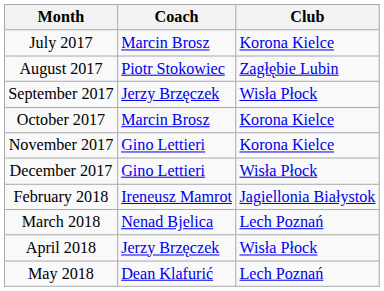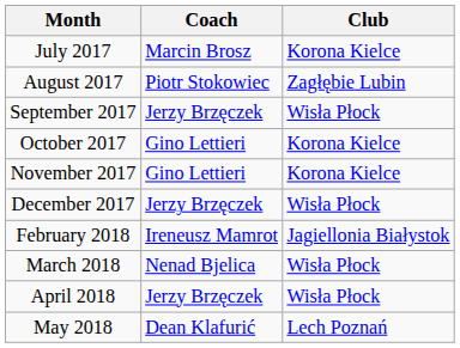 <table class="wikitable" style="text-align:center">
 <tr>
 <th>Month</th>
 <th>Coach</th>
 <th>Club</th>
 </tr>
 <tr>
 <td>July 2017</td>
 <td align="left"> <a href='#'>Marcin Brosz</a></td>
 <td align="left"><a href='#'>Korona Kielce</a></td>
 </tr>
 <tr>
 <td>August 2017</td>
 <td align="left"> <a href='#'>Piotr Stokowiec</a></td>
 <td align="left"><a href='#'>Zagłębie Lubin</a></td>
 </tr>
 <tr>
 <td>September 2017</td>
 <td align="left"> <a href='#'>Jerzy Brzęczek</a></td>
 <td align="left"><a href='#'>Wisła Płock</a></td>
 </tr>
 <tr>
 <td>October 2017</td>
-<td align="left"> <a href='#'>Marcin Brosz</a></td>
+<td align="left"> <a href='#'>Gino Lettieri</a></td>
 <td align="left"><a href='#'>Korona Kielce</a></td>
 </tr>
 <tr>
 <td>November 2017</td>
 <td align="left"> <a href='#'>Gino Lettieri</a></td>
 <td align="left"><a href='#'>Korona Kielce</a></td>
 </tr>
 <tr>
 <td>December 2017</td>
-<td align="left"> <a href='#'>Gino Lettieri</a></td>
+<td align="left"> <a href='#'>Jerzy Brzęczek</a></td>
 <td align="left"><a href='#'>Wisła Płock</a></td>
 </tr>
 <tr>
 <td>February 2018</td>
 <td align="left"> <a href='#'>Ireneusz Mamrot</a></td>
 <td align="left"><a href='#'>Jagiellonia Białystok</a></td>
 </tr>
 <tr>
 <td>March 2018</td>
 <td align="left"> <a href='#'>Nenad Bjelica</a></td>
-<td align="left"><a href='#'>Lech Poznań</a></td>
+<td align="left"><a href='#'>Wisła Płock</a></td>
 </tr>
 <tr>
 <td>April 2018</td>
 <td align="left"> <a href='#'>Jerzy Brzęczek</a></td>
 <td align="left"><a href='#'>Wisła Płock</a></td>
 </tr>
 <tr>
 <td>May 2018</td>
 <td align="left"> <a href='#'>Dean Klafurić</a></td>
 <td align="left"><a href='#'>Lech Poznań</a></td>
 </tr>
 </table>
